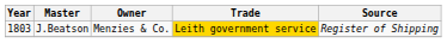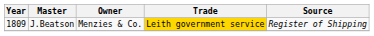 <table class=" wikitable">
 <tr>
 <th>Year</th>
 <th>Master</th>
 <th>Owner</th>
 <th>Trade</th>
 <th>Source</th>
 </tr>
 <tr>
-<td>1803</td>
+<td>1809</td>
 <td>J.Beatson</td>
 <td>Menzies & Co.</td>
 <td style="background: gold;">Leith government service</td>
 <td><em>Register of Shipping</em></td>
 </tr>
 <tr>
 </tr>
 </table>
